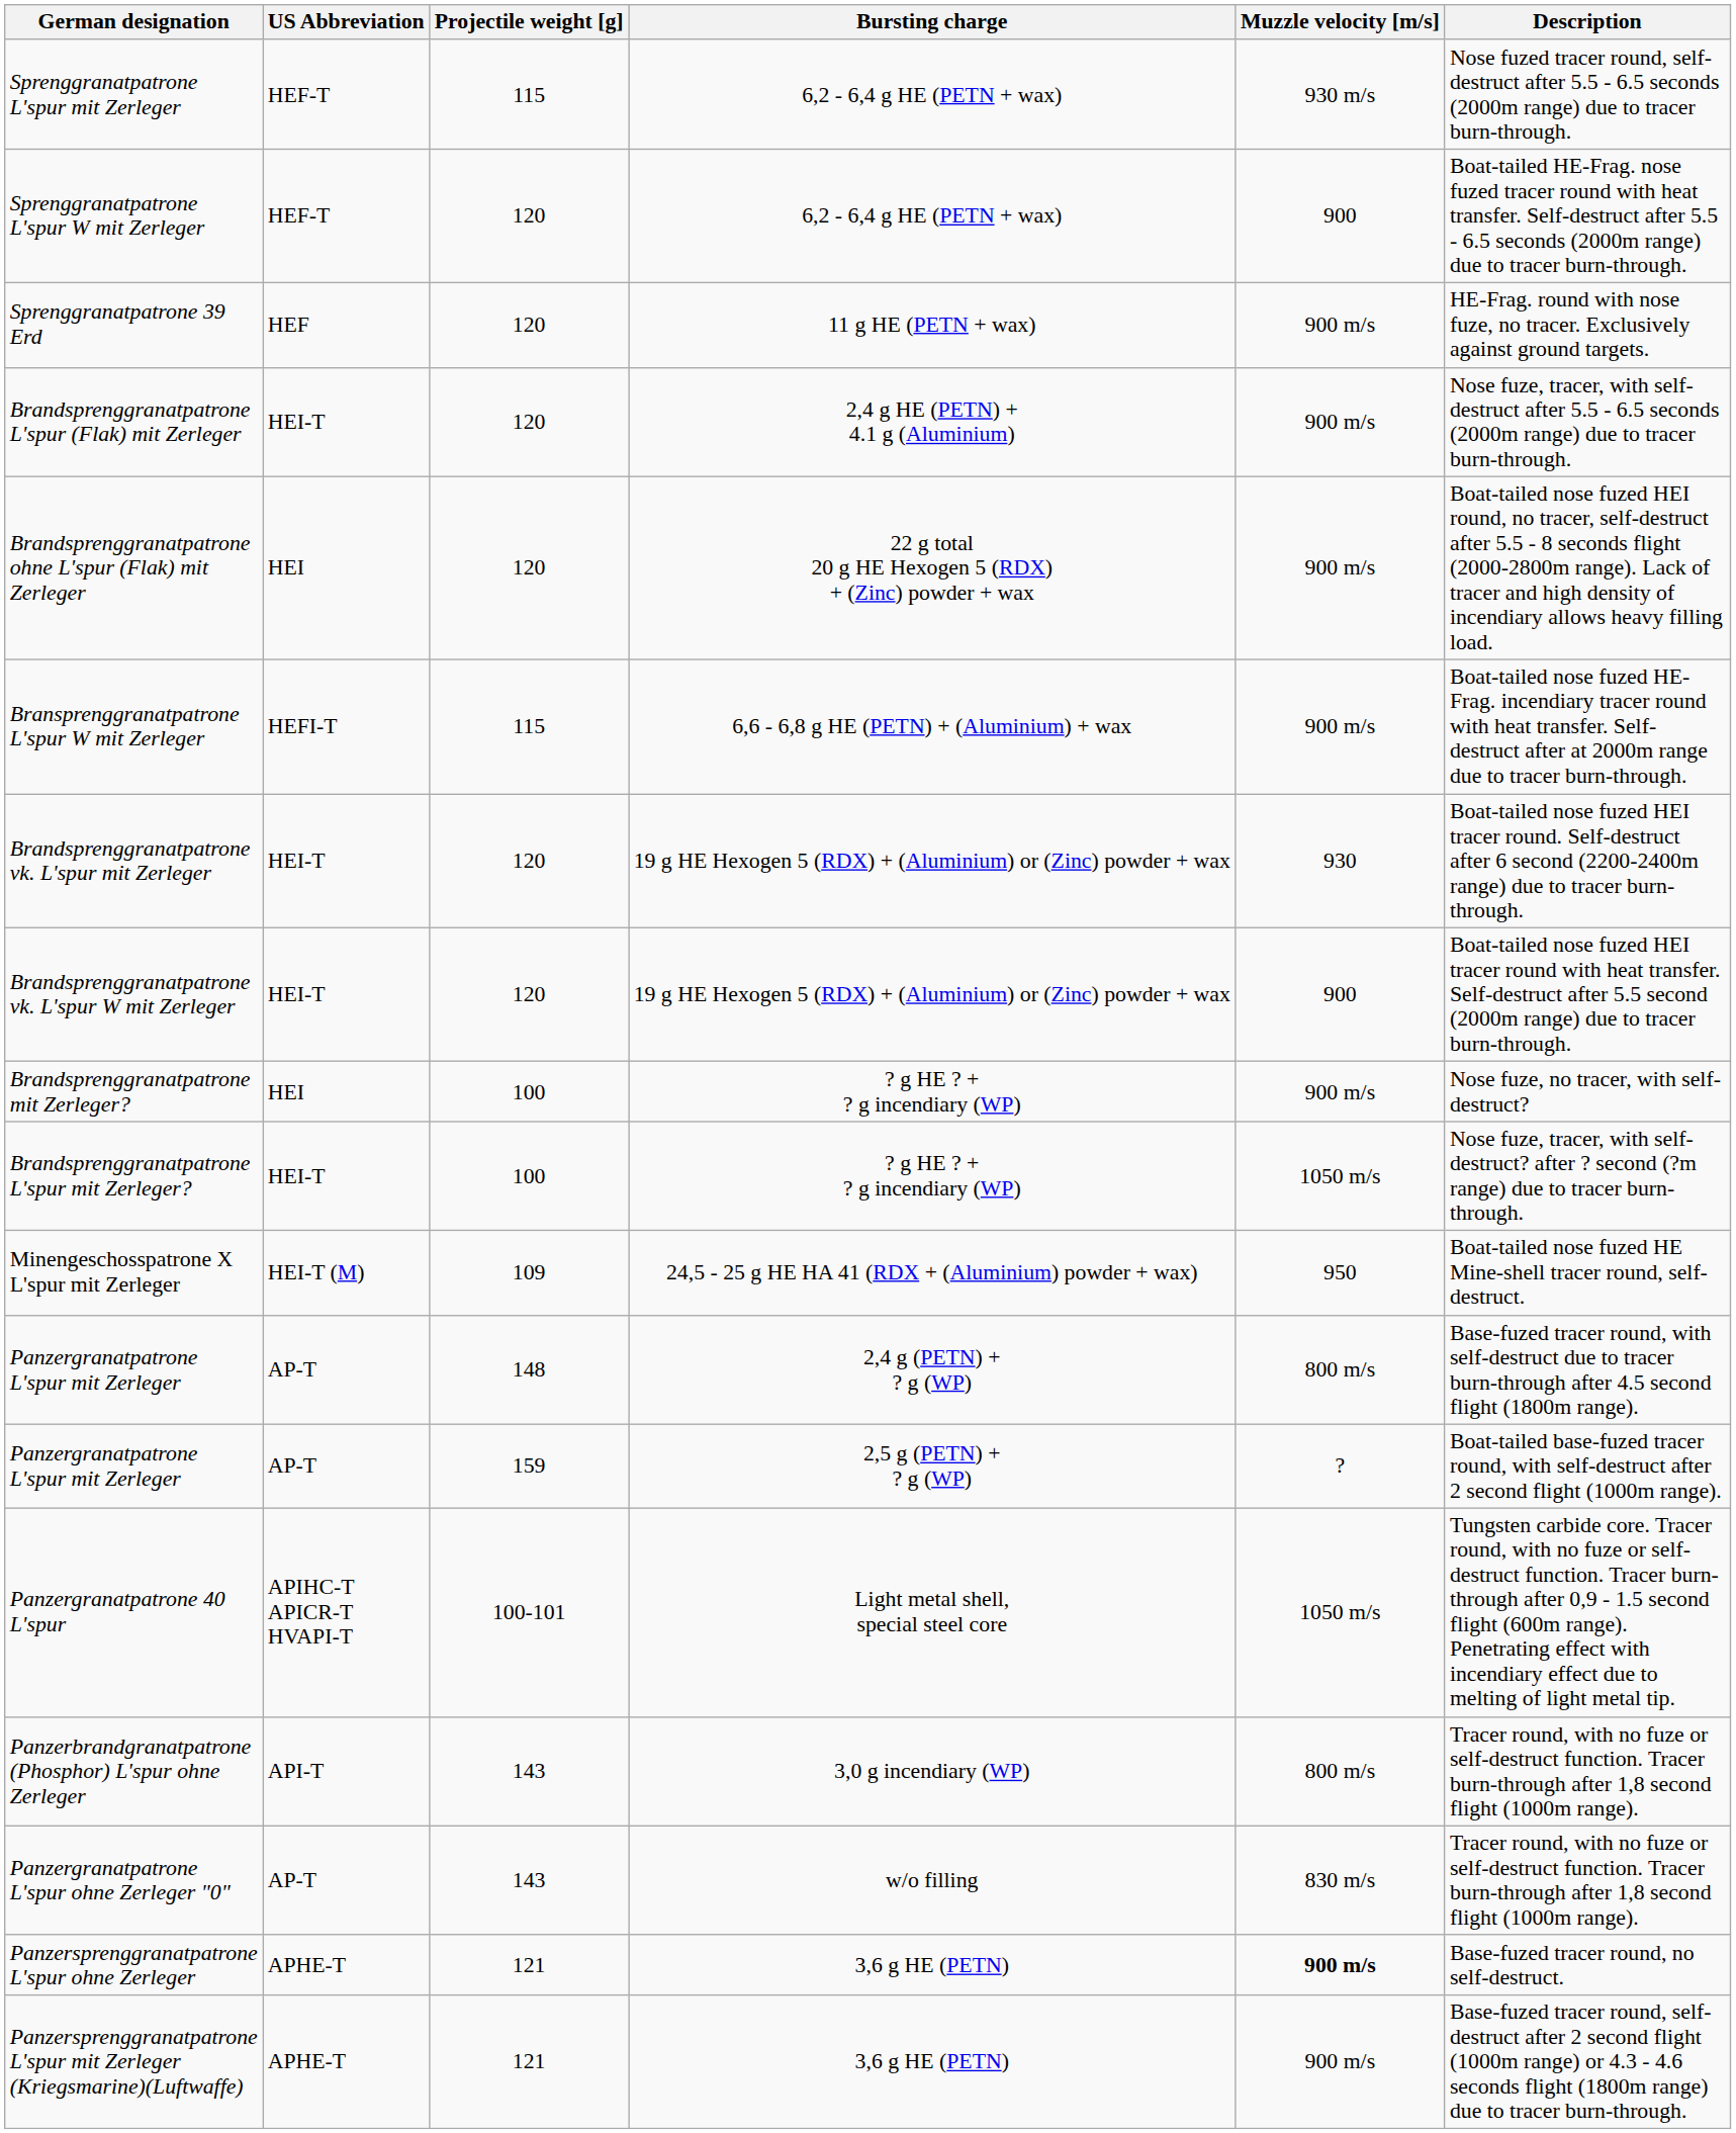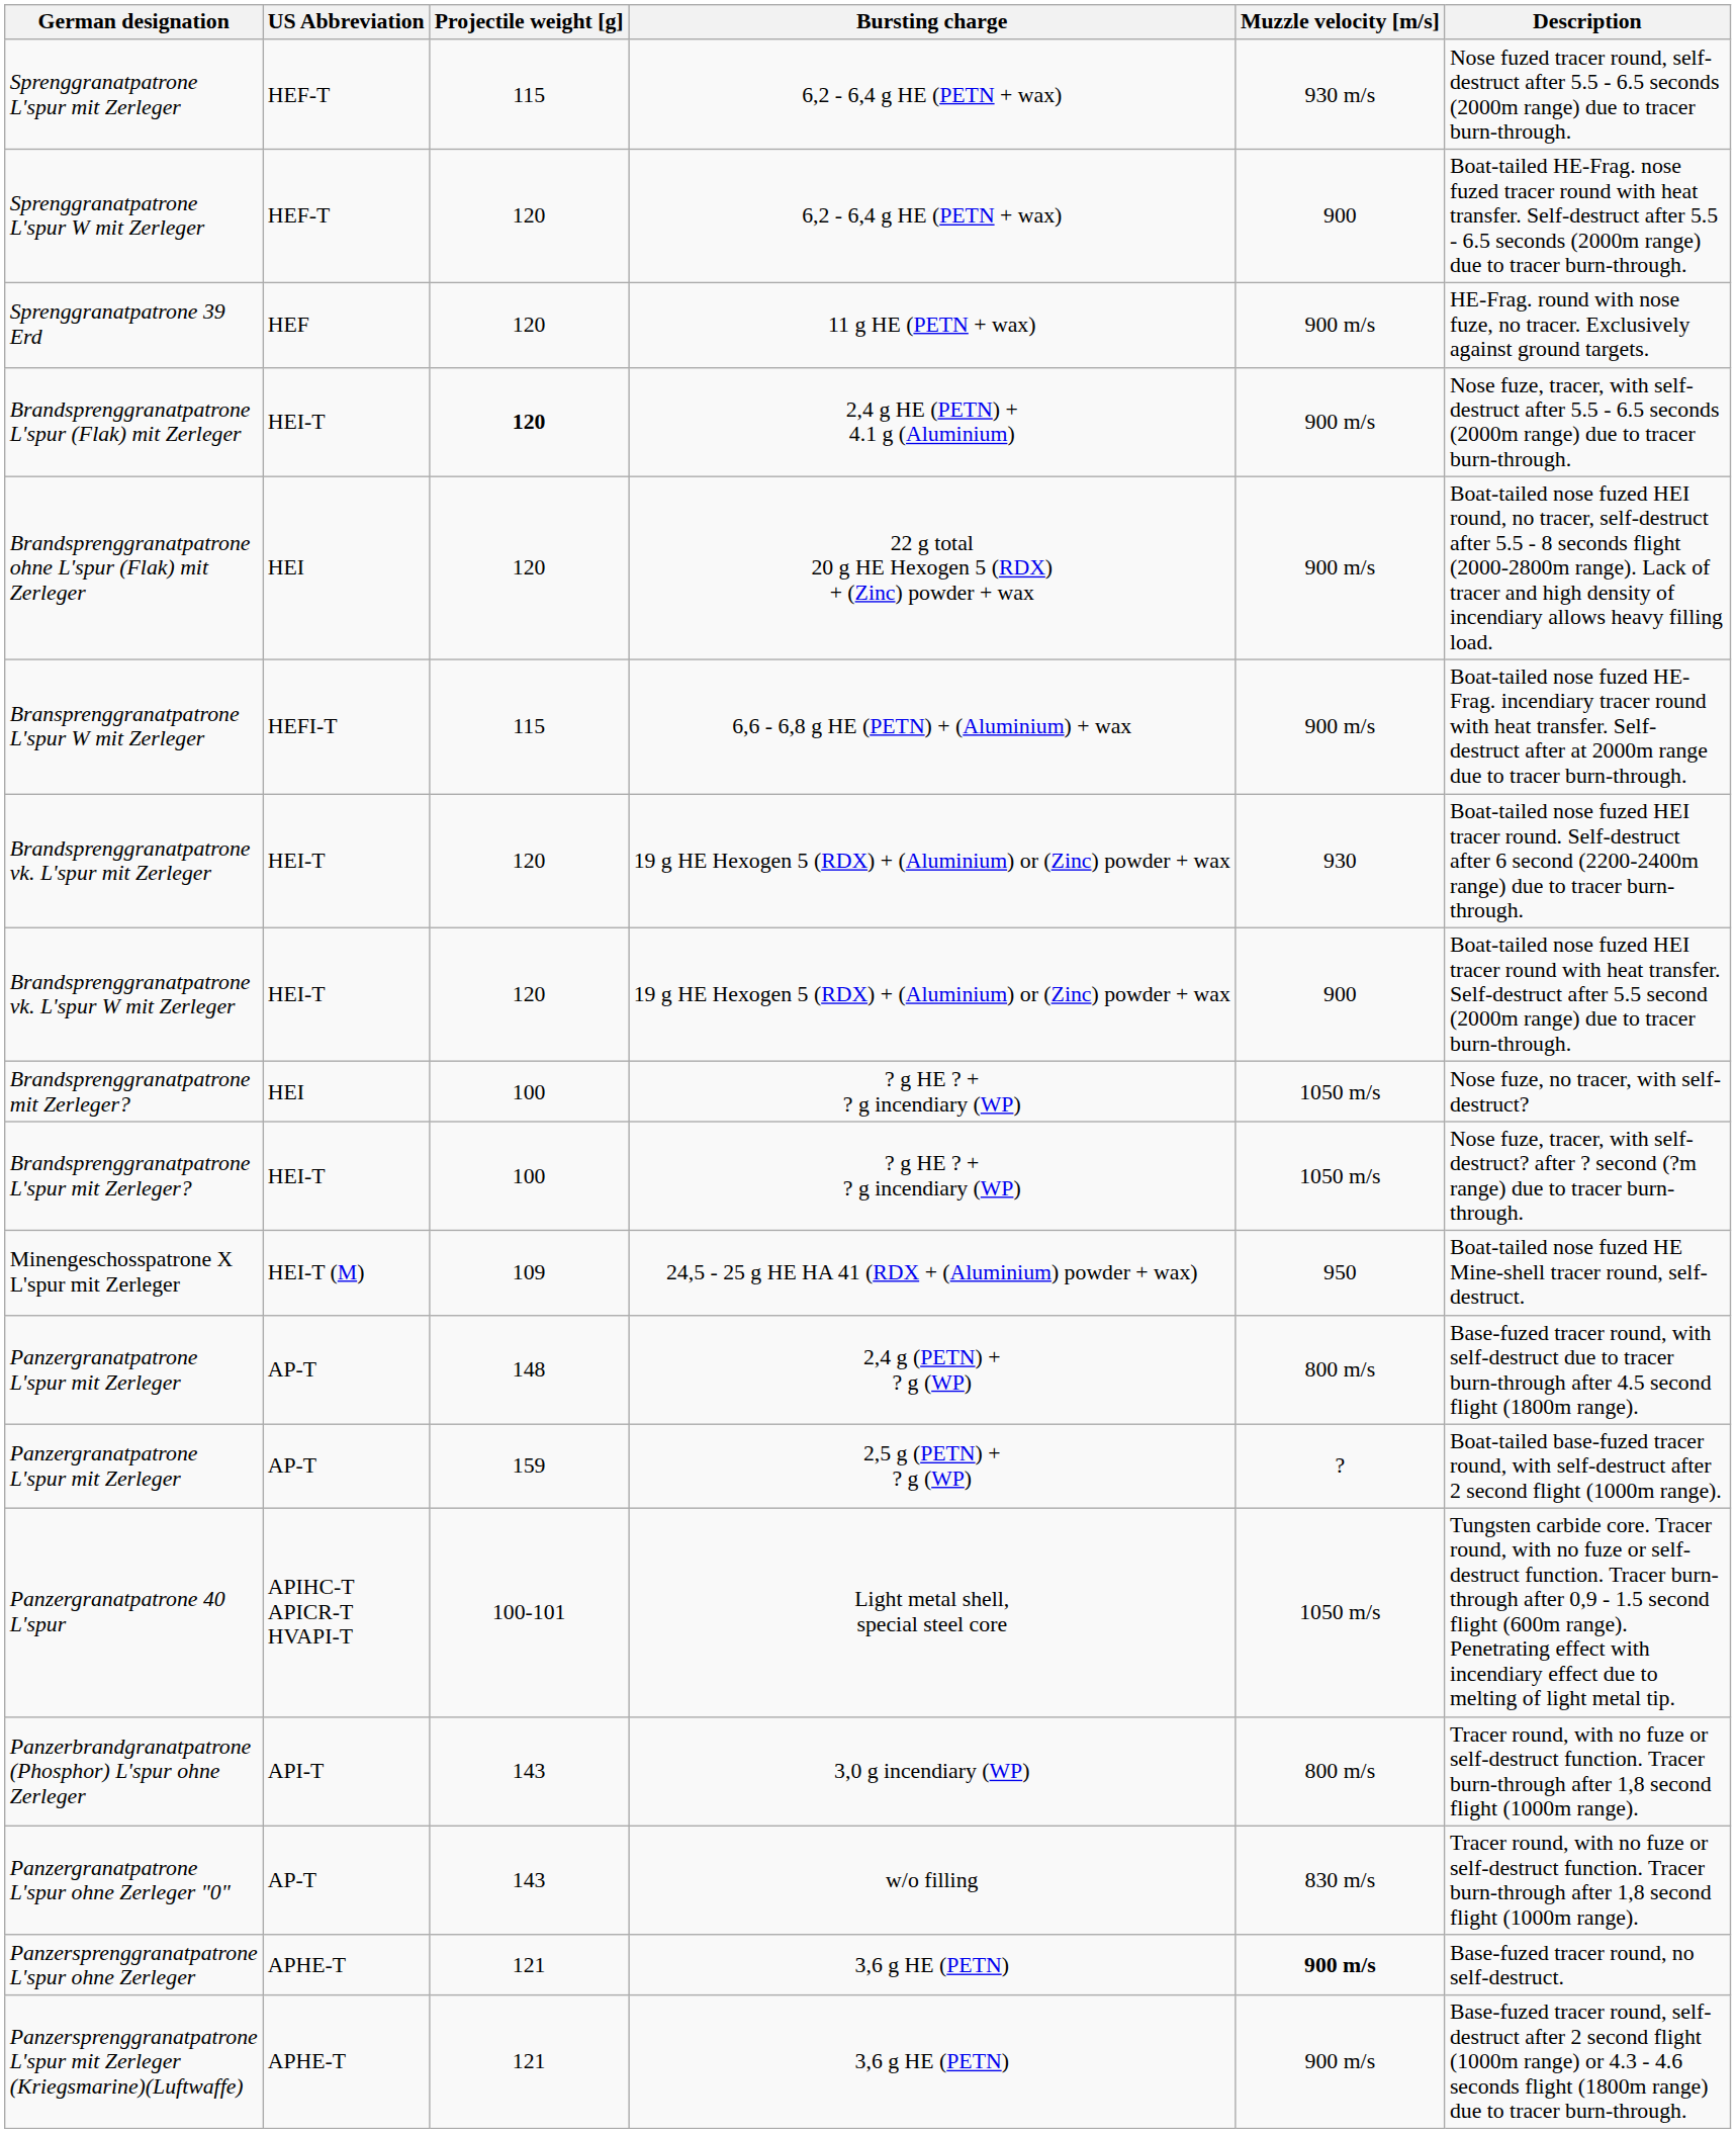 <table class="wikitable">
 <tr>
 <th width="150">German designation</th>
 <th>US Abbreviation</th>
 <th>Projectile weight [g]</th>
 <th>Bursting charge</th>
 <th>Muzzle velocity [m/s]</th>
 <th width="200">Description</th>
 </tr>
 <tr>
 <td><em>Sprenggranatpatrone L'spur mit Zerleger</em></td>
 <td>HEF-T</td>
 <td align="center">115</td>
 <td align="center">6,2 - 6,4 g HE (<a href='#'>PETN</a> + wax)</td>
 <td align="center">930 m/s</td>
 <td>Nose fuzed tracer round, self-destruct after 5.5 - 6.5 seconds (2000m range) due to tracer burn-through.</td>
 </tr>
 <tr>
 <td><em>Sprenggranatpatrone L'spur W mit Zerleger</em></td>
 <td>HEF-T</td>
 <td align="center">120</td>
 <td align="center">6,2 - 6,4 g HE (<a href='#'>PETN</a> + wax)</td>
 <td align="center">900</td>
 <td>Boat-tailed HE-Frag. nose fuzed tracer round with heat transfer. Self-destruct after 5.5 - 6.5 seconds (2000m range) due to tracer burn-through.</td>
 </tr>
 <tr>
 <td><em>Sprenggranatpatrone 39 Erd</em></td>
 <td>HEF</td>
 <td align="center">120</td>
 <td align="center">11 g HE (<a href='#'>PETN</a> + wax)</td>
 <td align="center">900 m/s</td>
 <td>HE-Frag. round with nose fuze, no tracer. Exclusively against ground targets.</td>
 </tr>
 <tr>
 <td><em>Brandsprenggranatpatrone L'spur (Flak) mit Zerleger</em></td>
 <td>HEI-T</td>
-<td align="center">120</td>
+<td align="center"><strong>120</strong></td>
 <td align="center">2,4 g HE (<a href='#'>PETN</a>) + <br> 4.1 g (<a href='#'>Aluminium</a>)</td>
 <td align="center">900 m/s</td>
 <td>Nose fuze, tracer, with self-destruct after 5.5 - 6.5 seconds (2000m range) due to tracer burn-through.</td>
 </tr>
 <tr>
 <td><em>Brandsprenggranatpatrone ohne L'spur (Flak) mit Zerleger</em></td>
 <td>HEI</td>
 <td align="center">120</td>
 <td align="center">22 g total <br> 20 g HE Hexogen 5 (<a href='#'>RDX</a>) <br> + (<a href='#'>Zinc</a>) powder + wax</td>
 <td align="center">900 m/s</td>
 <td>Boat-tailed nose fuzed HEI round, no tracer, self-destruct after 5.5 - 8 seconds flight (2000-2800m range). Lack of tracer and high density of incendiary allows heavy filling load.</td>
 </tr>
 <tr>
 <td><em>Bransprenggranatpatrone L'spur W mit Zerleger</em></td>
 <td>HEFI-T</td>
 <td align="center">115</td>
 <td align="center">6,6 - 6,8 g HE (<a href='#'>PETN</a>) + (<a href='#'>Aluminium</a>) + wax</td>
 <td align="center">900 m/s</td>
 <td>Boat-tailed nose fuzed HE-Frag. incendiary  tracer round with heat transfer. Self-destruct after at 2000m range due to tracer burn-through.</td>
 </tr>
 <tr>
 <td><em>Brandsprenggranatpatrone vk. L'spur mit Zerleger</em></td>
 <td>HEI-T</td>
 <td align="center">120</td>
 <td align="center">19 g HE Hexogen 5 (<a href='#'>RDX</a>) + (<a href='#'>Aluminium</a>) or (<a href='#'>Zinc</a>) powder + wax</td>
 <td align="center">930</td>
 <td>Boat-tailed nose fuzed HEI tracer round. Self-destruct  after 6 second (2200-2400m range) due to tracer burn-through.</td>
 </tr>
 <tr>
 <td><em>Brandsprenggranatpatrone vk. L'spur W mit Zerleger</em></td>
 <td>HEI-T</td>
 <td align="center">120</td>
 <td align="center">19 g HE Hexogen 5 (<a href='#'>RDX</a>) + (<a href='#'>Aluminium</a>) or (<a href='#'>Zinc</a>) powder + wax</td>
 <td align="center">900</td>
 <td>Boat-tailed nose fuzed HEI tracer round with heat transfer. Self-destruct  after 5.5 second (2000m range) due to tracer burn-through.</td>
 </tr>
 <tr>
 <td><em>Brandsprenggranatpatrone mit Zerleger?</em></td>
 <td>HEI</td>
 <td align="center">100</td>
 <td align="center">? g HE ? + <br> ? g incendiary (<a href='#'>WP</a>)</td>
-<td align="center">900 m/s</td>
+<td align="center">1050 m/s</td>
 <td>Nose fuze, no tracer, with self-destruct?</td>
 </tr>
 <tr>
 <td><em>Brandsprenggranatpatrone L'spur mit Zerleger?</em></td>
 <td>HEI-T</td>
 <td align="center">100</td>
 <td align="center">? g HE ? + <br> ? g incendiary (<a href='#'>WP</a>)</td>
 <td align="center">1050 m/s</td>
 <td>Nose fuze, tracer, with self-destruct? after ? second (?m range) due to tracer burn-through.</td>
 </tr>
 <tr>
 <td>Minengeschosspatrone X L'spur mit Zerleger</td>
 <td>HEI-T (<a href='#'>M</a>)</td>
 <td align="center">109</td>
 <td align="center">24,5 - 25 g HE HA 41 (<a href='#'>RDX</a> + (<a href='#'>Aluminium</a>) powder + wax)</td>
 <td align="center">950</td>
 <td>Boat-tailed nose fuzed HE Mine-shell tracer round, self-destruct.</td>
 </tr>
 <tr>
 <td><em>Panzergranatpatrone L'spur mit Zerleger</em></td>
 <td>AP-T</td>
 <td align="center">148</td>
 <td align="center">2,4 g (<a href='#'>PETN</a>) + <br> ? g (<a href='#'>WP</a>)</td>
 <td align="center">800 m/s</td>
 <td>Base-fuzed tracer round, with self-destruct due to tracer burn-through after 4.5 second flight (1800m range).</td>
 </tr>
 <tr>
 <td><em>Panzergranatpatrone L'spur mit Zerleger</em></td>
 <td>AP-T</td>
 <td align="center">159</td>
 <td align="center">2,5 g (<a href='#'>PETN</a>) + <br> ? g (<a href='#'>WP</a>)</td>
 <td align="center">?</td>
 <td>Boat-tailed base-fuzed tracer round, with self-destruct after 2 second flight (1000m range).</td>
 </tr>
 <tr>
 <td><em>Panzergranatpatrone 40 L'spur</em></td>
 <td>APIHC-T <br>APICR-T <br>HVAPI-T</td>
 <td align="center">100-101</td>
 <td align="center">Light metal shell, <br>special steel core</td>
 <td align="center">1050 m/s</td>
 <td>Tungsten carbide core. Tracer round, with no fuze or self-destruct function. Tracer burn-through after 0,9 - 1.5 second flight (600m range).<br>Penetrating effect with incendiary effect due to melting of light metal tip.</td>
 </tr>
 <tr>
 <td><em>Panzerbrandgranatpatrone (Phosphor) L'spur ohne Zerleger</em></td>
 <td>API-T</td>
 <td align="center">143</td>
 <td align="center">3,0 g incendiary (<a href='#'>WP</a>)</td>
 <td align="center">800 m/s</td>
 <td>Tracer round, with no fuze or self-destruct function.  Tracer burn-through after 1,8 second flight (1000m range).</td>
 </tr>
 <tr>
 <td><em>Panzergranatpatrone L'spur ohne Zerleger "0"</em></td>
 <td>AP-T</td>
 <td align="center">143</td>
 <td align="center">w/o filling</td>
 <td align="center">830 m/s</td>
 <td>Tracer round, with no fuze or self-destruct function.  Tracer burn-through after 1,8 second flight (1000m range).</td>
 </tr>
 <tr>
 <td><em>Panzersprenggranatpatrone L'spur ohne Zerleger</em></td>
 <td>APHE-T</td>
 <td align="center">121</td>
 <td align="center">3,6 g HE (<a href='#'>PETN</a>)</td>
 <td align="center"><strong>900 m/s</strong></td>
 <td>Base-fuzed tracer round, no self-destruct.</td>
 </tr>
 <tr>
 <td><em>Panzersprenggranatpatrone L'spur mit Zerleger (Kriegsmarine)(Luftwaffe)</em></td>
 <td>APHE-T</td>
 <td align="center">121</td>
 <td align="center">3,6 g HE (<a href='#'>PETN</a>)</td>
 <td align="center">900 m/s</td>
 <td>Base-fuzed tracer round, self-destruct after 2 second flight (1000m range) or 4.3 - 4.6 seconds flight (1800m range) due to tracer burn-through.</td>
 </tr>
 </table>
